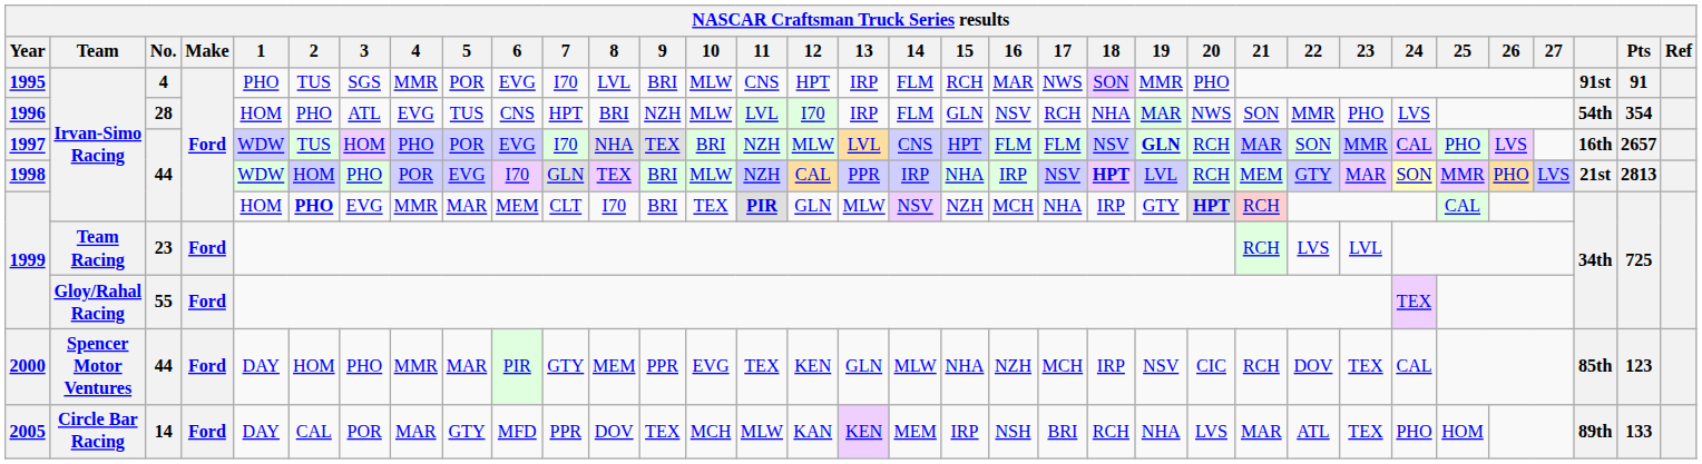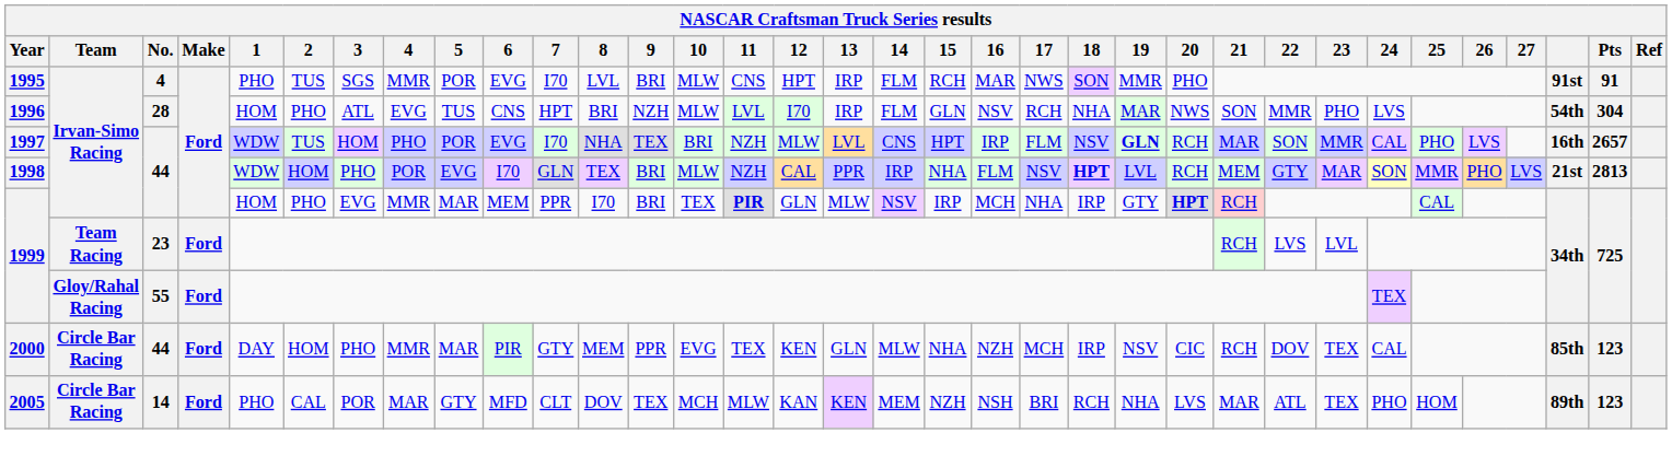 <table class="wikitable" style="text-align:center; font-size:75%">
 <tr>
 <th colspan=34><a href='#'>NASCAR Craftsman Truck Series</a> results</th>
 </tr>
 <tr>
 <th>Year</th>
 <th>Team</th>
 <th>No.</th>
 <th>Make</th>
 <th>1</th>
 <th>2</th>
 <th>3</th>
 <th>4</th>
 <th>5</th>
 <th>6</th>
 <th>7</th>
 <th>8</th>
 <th>9</th>
 <th>10</th>
 <th>11</th>
 <th>12</th>
 <th>13</th>
 <th>14</th>
 <th>15</th>
 <th>16</th>
 <th>17</th>
 <th>18</th>
 <th>19</th>
 <th>20</th>
 <th>21</th>
 <th>22</th>
 <th>23</th>
 <th>24</th>
 <th>25</th>
 <th>26</th>
 <th>27</th>
 <th></th>
 <th>Pts</th>
 <th>Ref</th>
 </tr>
 <tr>
 <th><a href='#'>1995</a></th>
 <th rowspan=5><a href='#'>Irvan-Simo Racing</a></th>
 <th>4</th>
 <th rowspan=5><a href='#'>Ford</a></th>
 <td><a href='#'>PHO</a></td>
 <td><a href='#'>TUS</a></td>
 <td><a href='#'>SGS</a></td>
 <td><a href='#'>MMR</a></td>
 <td><a href='#'>POR</a></td>
 <td><a href='#'>EVG</a></td>
 <td><a href='#'>I70</a></td>
 <td><a href='#'>LVL</a></td>
 <td><a href='#'>BRI</a></td>
 <td><a href='#'>MLW</a></td>
 <td><a href='#'>CNS</a></td>
 <td><a href='#'>HPT</a></td>
 <td><a href='#'>IRP</a></td>
 <td><a href='#'>FLM</a></td>
 <td><a href='#'>RCH</a></td>
 <td><a href='#'>MAR</a></td>
 <td><a href='#'>NWS</a></td>
 <td style="background:#EFCFFF;"><a href='#'>SON</a><br></td>
 <td><a href='#'>MMR</a></td>
 <td><a href='#'>PHO</a></td>
 <td colspan=7></td>
 <th>91st</th>
 <th>91</th>
 <th></th>
 </tr>
 <tr>
 <th><a href='#'>1996</a></th>
 <th>28</th>
 <td><a href='#'>HOM</a></td>
 <td><a href='#'>PHO</a></td>
 <td><a href='#'>ATL</a></td>
 <td><a href='#'>EVG</a></td>
 <td><a href='#'>TUS</a></td>
 <td><a href='#'>CNS</a></td>
 <td><a href='#'>HPT</a></td>
 <td><a href='#'>BRI</a></td>
 <td><a href='#'>NZH</a></td>
 <td><a href='#'>MLW</a></td>
 <td style="background:#DFFFDF;"><a href='#'>LVL</a><br></td>
 <td style="background:#DFFFDF;"><a href='#'>I70</a><br></td>
 <td><a href='#'>IRP</a></td>
 <td><a href='#'>FLM</a></td>
 <td><a href='#'>GLN</a></td>
 <td><a href='#'>NSV</a></td>
 <td><a href='#'>RCH</a></td>
 <td><a href='#'>NHA</a></td>
 <td style="background:#DFFFDF;"><a href='#'>MAR</a><br></td>
 <td><a href='#'>NWS</a></td>
 <td><a href='#'>SON</a></td>
 <td><a href='#'>MMR</a></td>
 <td><a href='#'>PHO</a></td>
 <td><a href='#'>LVS</a></td>
 <td colspan=3></td>
 <th>54th</th>
-<th>354</th>
+<th>304</th>
 <th></th>
 </tr>
 <tr>
 <th><a href='#'>1997</a></th>
 <th rowspan=3>44</th>
 <td style="background:#CFCFFF;"><a href='#'>WDW</a><br></td>
 <td style="background:#DFFFDF;"><a href='#'>TUS</a><br></td>
 <td style="background:#EFCFFF;"><a href='#'>HOM</a><br></td>
 <td style="background:#CFCFFF;"><a href='#'>PHO</a><br></td>
 <td style="background:#CFCFFF;"><a href='#'>POR</a><br></td>
 <td style="background:#CFCFFF;"><a href='#'>EVG</a><br></td>
 <td style="background:#DFFFDF;"><a href='#'>I70</a><br></td>
 <td style="background:#DFDFDF;"><a href='#'>NHA</a><br></td>
 <td style="background:#DFDFDF;"><a href='#'>TEX</a><br></td>
 <td style="background:#DFFFDF;"><a href='#'>BRI</a><br></td>
 <td style="background:#DFFFDF;"><a href='#'>NZH</a><br></td>
 <td style="background:#DFFFDF;"><a href='#'>MLW</a><br></td>
 <td style="background:#FFDF9F;"><a href='#'>LVL</a><br></td>
 <td style="background:#CFCFFF;"><a href='#'>CNS</a><br></td>
 <td style="background:#CFCFFF;"><a href='#'>HPT</a><br></td>
-<td style="background:#DFFFDF;"><a href='#'>FLM</a><br></td>
+<td style="background:#DFFFDF;"><a href='#'>IRP</a><br></td>
 <td style="background:#DFFFDF;"><a href='#'>FLM</a><br></td>
 <td style="background:#CFCFFF;"><a href='#'>NSV</a><br></td>
 <td style="background:#DFFFDF;"><strong><a href='#'>GLN</a><br></strong></td>
 <td style="background:#DFFFDF;"><a href='#'>RCH</a><br></td>
 <td style="background:#CFCFFF;"><a href='#'>MAR</a><br></td>
 <td style="background:#DFFFDF;"><a href='#'>SON</a><br></td>
 <td style="background:#CFCFFF;"><a href='#'>MMR</a><br></td>
 <td style="background:#EFCFFF;"><a href='#'>CAL</a><br></td>
 <td style="background:#DFFFDF;"><a href='#'>PHO</a><br></td>
 <td style="background:#EFCFFF;"><a href='#'>LVS</a><br></td>
 <td></td>
 <th>16th</th>
 <th>2657</th>
 <th></th>
 </tr>
 <tr>
 <th><a href='#'>1998</a></th>
 <td style="background:#DFFFDF;"><a href='#'>WDW</a><br></td>
 <td style="background:#CFCFFF;"><a href='#'>HOM</a><br></td>
 <td style="background:#DFFFDF;"><a href='#'>PHO</a><br></td>
 <td style="background:#CFCFFF;"><a href='#'>POR</a><br></td>
 <td style="background:#CFCFFF;"><a href='#'>EVG</a><br></td>
 <td style="background:#EFCFFF;"><a href='#'>I70</a><br></td>
 <td style="background:#DFDFDF;"><a href='#'>GLN</a><br></td>
 <td style="background:#EFCFFF;"><a href='#'>TEX</a><br></td>
 <td style="background:#DFFFDF;"><a href='#'>BRI</a><br></td>
 <td style="background:#DFFFDF;"><a href='#'>MLW</a><br></td>
 <td style="background:#CFCFFF;"><a href='#'>NZH</a><br></td>
 <td style="background:#FFDF9F;"><a href='#'>CAL</a><br></td>
 <td style="background:#CFCFFF;"><a href='#'>PPR</a><br></td>
 <td style="background:#CFCFFF;"><a href='#'>IRP</a><br></td>
 <td style="background:#DFFFDF;"><a href='#'>NHA</a><br></td>
-<td style="background:#DFFFDF;"><a href='#'>IRP</a><br></td>
+<td style="background:#DFFFDF;"><a href='#'>FLM</a><br></td>
 <td style="background:#CFCFFF;"><a href='#'>NSV</a><br></td>
 <td style="background:#EFCFFF;"><strong><a href='#'>HPT</a></strong><br></td>
 <td style="background:#CFCFFF;"><a href='#'>LVL</a><br></td>
 <td style="background:#DFFFDF;"><a href='#'>RCH</a><br></td>
 <td style="background:#DFFFDF;"><a href='#'>MEM</a><br></td>
 <td style="background:#CFCFFF;"><a href='#'>GTY</a><br></td>
 <td style="background:#EFCFFF;"><a href='#'>MAR</a><br></td>
 <td style="background:#FFFFBF;"><a href='#'>SON</a><br></td>
 <td style="background:#EFCFFF;"><a href='#'>MMR</a><br></td>
 <td style="background:#FFDF9F;"><a href='#'>PHO</a><br></td>
 <td style="background:#CFCFFF;"><a href='#'>LVS</a><br></td>
 <th>21st</th>
 <th>2813</th>
 <th></th>
 </tr>
 <tr>
 <th rowspan=3><a href='#'>1999</a></th>
 <td><a href='#'>HOM</a></td>
-<td><strong><a href='#'>PHO</a></strong></td>
+<td><a href='#'>PHO</a></td>
 <td><a href='#'>EVG</a></td>
 <td><a href='#'>MMR</a></td>
 <td><a href='#'>MAR</a></td>
 <td><a href='#'>MEM</a></td>
-<td><a href='#'>CLT</a></td>
+<td><a href='#'>PPR</a></td>
 <td><a href='#'>I70</a></td>
 <td><a href='#'>BRI</a></td>
 <td><a href='#'>TEX</a></td>
 <td style="background:#DFDFDF;"><strong><a href='#'>PIR</a></strong><br></td>
 <td><a href='#'>GLN</a></td>
 <td><a href='#'>MLW</a></td>
 <td style="background:#EFCFFF;"><a href='#'>NSV</a><br></td>
-<td><a href='#'>NZH</a></td>
+<td><a href='#'>IRP</a></td>
 <td><a href='#'>MCH</a></td>
 <td><a href='#'>NHA</a></td>
 <td><a href='#'>IRP</a></td>
 <td><a href='#'>GTY</a></td>
 <td style="background:#DFDFDF;"><strong><a href='#'>HPT</a></strong><br></td>
 <td style="background:#FFCFCF;"><a href='#'>RCH</a><br></td>
 <td colspan=3></td>
 <td style="background:#DFFFDF;"><a href='#'>CAL</a><br></td>
 <td colspan=2></td>
 <th rowspan=3>34th</th>
 <th rowspan=3>725</th>
 <th rowspan=3></th>
 </tr>
 <tr>
 <th><a href='#'>Team Racing</a></th>
 <th>23</th>
 <th><a href='#'>Ford</a></th>
 <td colspan=20></td>
 <td style="background:#DFFFDF;"><a href='#'>RCH</a><br></td>
 <td><a href='#'>LVS</a></td>
 <td><a href='#'>LVL</a></td>
 <td colspan=4></td>
 </tr>
 <tr>
 <th><a href='#'>Gloy/Rahal Racing</a></th>
 <th>55</th>
 <th><a href='#'>Ford</a></th>
 <td colspan=23></td>
 <td style="background:#EFCFFF;"><a href='#'>TEX</a><br></td>
 <td colspan=3></td>
 </tr>
 <tr>
 <th><a href='#'>2000</a></th>
-<th><a href='#'>Spencer Motor Ventures</a></th>
+<th><a href='#'>Circle Bar Racing</a></th>
 <th>44</th>
 <th><a href='#'>Ford</a></th>
 <td><a href='#'>DAY</a></td>
 <td><a href='#'>HOM</a></td>
 <td><a href='#'>PHO</a></td>
 <td><a href='#'>MMR</a></td>
 <td><a href='#'>MAR</a></td>
 <td style="background:#DFFFDF;"><a href='#'>PIR</a><br></td>
 <td><a href='#'>GTY</a></td>
 <td><a href='#'>MEM</a></td>
 <td><a href='#'>PPR</a></td>
 <td><a href='#'>EVG</a></td>
 <td><a href='#'>TEX</a></td>
 <td><a href='#'>KEN</a></td>
 <td><a href='#'>GLN</a></td>
 <td><a href='#'>MLW</a></td>
 <td><a href='#'>NHA</a></td>
 <td><a href='#'>NZH</a></td>
 <td><a href='#'>MCH</a></td>
 <td><a href='#'>IRP</a></td>
 <td><a href='#'>NSV</a></td>
 <td><a href='#'>CIC</a></td>
 <td><a href='#'>RCH</a></td>
 <td><a href='#'>DOV</a></td>
 <td><a href='#'>TEX</a></td>
 <td><a href='#'>CAL</a></td>
 <td colspan=3></td>
 <th>85th</th>
 <th>123</th>
 <th></th>
 </tr>
 <tr>
 <th><a href='#'>2005</a></th>
 <th><a href='#'>Circle Bar Racing</a></th>
 <th>14</th>
 <th><a href='#'>Ford</a></th>
-<td><a href='#'>DAY</a></td>
+<td><a href='#'>PHO</a></td>
 <td><a href='#'>CAL</a></td>
 <td><a href='#'>POR</a></td>
 <td><a href='#'>MAR</a></td>
 <td><a href='#'>GTY</a></td>
 <td><a href='#'>MFD</a></td>
-<td><a href='#'>PPR</a></td>
+<td><a href='#'>CLT</a></td>
 <td><a href='#'>DOV</a></td>
 <td><a href='#'>TEX</a></td>
 <td><a href='#'>MCH</a></td>
 <td><a href='#'>MLW</a></td>
 <td><a href='#'>KAN</a></td>
 <td style="background:#EFCFFF;"><a href='#'>KEN</a><br></td>
 <td><a href='#'>MEM</a></td>
-<td><a href='#'>IRP</a></td>
+<td><a href='#'>NZH</a></td>
 <td><a href='#'>NSH</a></td>
 <td><a href='#'>BRI</a></td>
 <td><a href='#'>RCH</a></td>
 <td><a href='#'>NHA</a></td>
 <td><a href='#'>LVS</a></td>
 <td><a href='#'>MAR</a></td>
 <td><a href='#'>ATL</a></td>
 <td><a href='#'>TEX</a></td>
 <td><a href='#'>PHO</a></td>
 <td><a href='#'>HOM</a></td>
 <td colspan=2></td>
 <th>89th</th>
-<th>133</th>
+<th>123</th>
 <th></th>
 </tr>
 </table>
